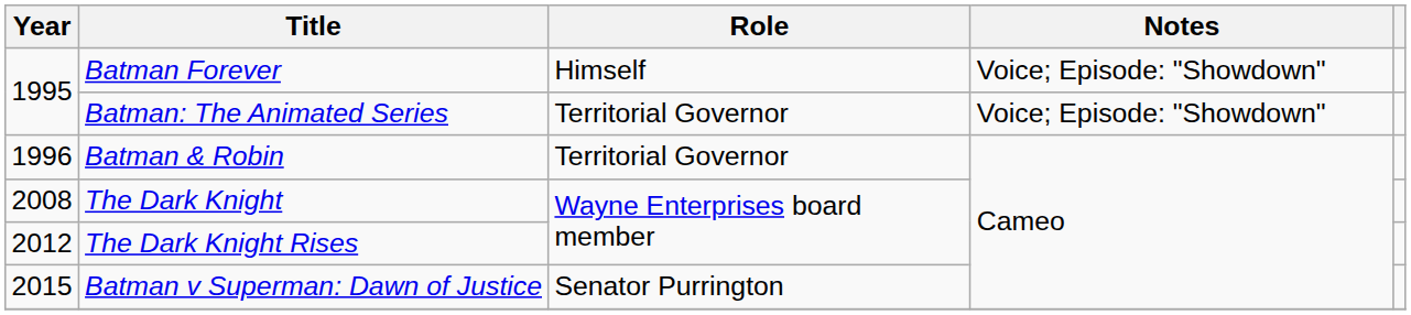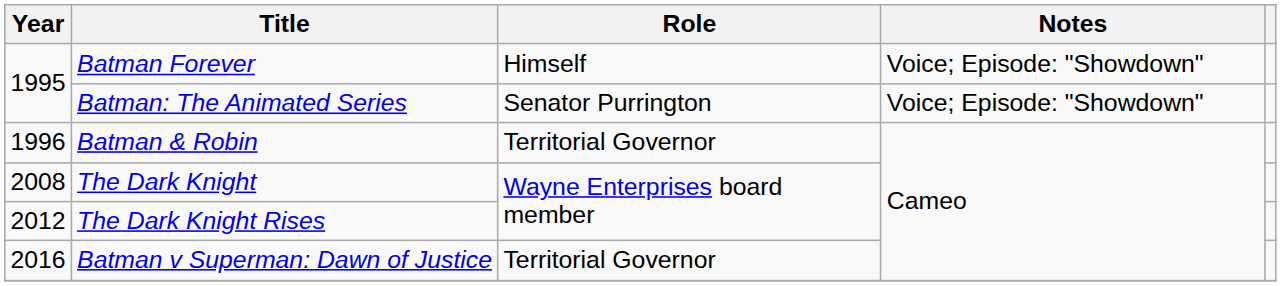 <table class="wikitable plainrowheaders unsortable">
 <tr>
 <th scope="col">Year</th>
 <th scope="col">Title</th>
 <th scope="col" style="width: 15em;">Role</th>
 <th scope="col" style="width: 15em;" class="unsortable">Notes</th>
 <th scope="col" class="unsortable"></th>
 </tr>
 <tr>
 <td rowspan="2">1995</td>
 <td><em><a href='#'>Batman Forever</a></em></td>
 <td>Himself</td>
 <td>Voice; Episode: "Showdown"</td>
 <td></td>
 </tr>
 <tr>
 <td><em><a href='#'>Batman: The Animated Series</a></em></td>
-<td>Territorial Governor</td>
+<td>Senator Purrington</td>
 <td>Voice; Episode: "Showdown"</td>
 <td></td>
 </tr>
 <tr>
 <td>1996</td>
 <td><em><a href='#'>Batman & Robin</a></em></td>
 <td>Territorial Governor</td>
 <td rowspan="4">Cameo</td>
 <td></td>
 </tr>
 <tr>
 <td>2008</td>
 <td><em><a href='#'>The Dark Knight</a></em></td>
 <td rowspan="2"><a href='#'>Wayne Enterprises</a> board member</td>
 <td></td>
 </tr>
 <tr>
 <td>2012</td>
 <td><em><a href='#'>The Dark Knight Rises</a></em></td>
 <td></td>
 </tr>
 <tr>
-<td>2015</td>
+<td>2016</td>
 <td><em><a href='#'>Batman v Superman: Dawn of Justice</a></em></td>
-<td>Senator Purrington</td>
+<td>Territorial Governor</td>
 <td></td>
 </tr>
 <tr>
 </tr>
 </table>
